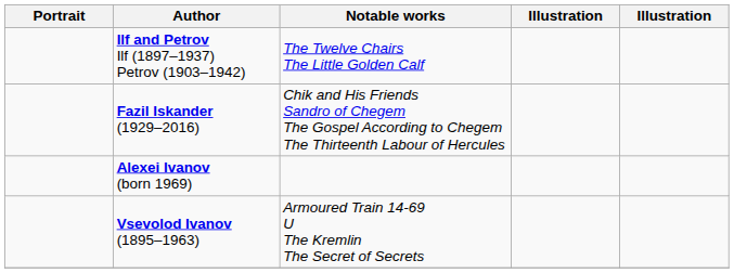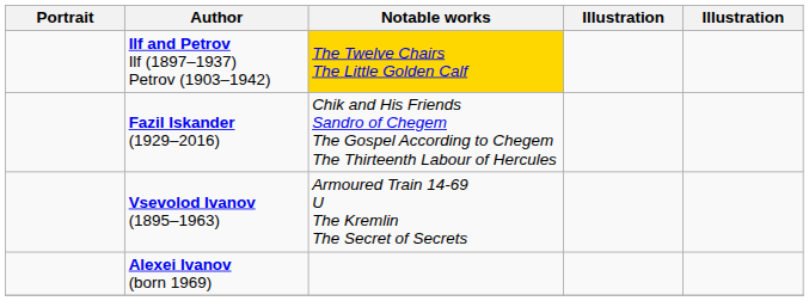 <table class="wikitable" style="width:90%;">
 <tr bgcolor="#cccccc">
 <th width=15%>Portrait</th>
 <th width=23%>Author</th>
 <th width=32%>Notable works</th>
 <th width=15%>Illustration</th>
 <th width=15%>Illustration</th>
 </tr>
 <tr>
 <td align=center></td>
 <td><strong><a href='#'>Ilf and Petrov</a></strong><br>Ilf (1897–1937)<br>Petrov (1903–1942)</td>
-<td><em><a href='#'>The Twelve Chairs</a></em><br><em><a href='#'>The Little Golden Calf</a></em></td>
+<td style="background: gold;"><em><a href='#'>The Twelve Chairs</a></em><br><em><a href='#'>The Little Golden Calf</a></em></td>
 <td align=center></td>
 <td align=center></td>
 </tr>
 <tr>
 <td align=center></td>
 <td><strong><a href='#'>Fazil Iskander</a></strong><br>(1929–2016)</td>
 <td><em>Chik and His Friends</em><br><em><a href='#'>Sandro of Chegem</a></em><br><em>The Gospel According to Chegem</em><br><em>The Thirteenth Labour of Hercules</em></td>
 <td align=center></td>
 <td align=center></td>
 </tr>
 <tr>
 <td align=center></td>
+<td><strong><a href='#'>Vsevolod Ivanov</a></strong><br>(1895–1963)</td>
+<td><em>Armoured Train 14-69</em><br><em>U</em><br><em>The Kremlin</em><br><em>The Secret of Secrets</em></td>
+<td align=center></td>
+<td align=center></td>
+</tr>
+<tr>
+<td align=center></td>
 <td><strong><a href='#'>Alexei Ivanov</a></strong><br>(born 1969)</td>
 <td></td>
 <td align=center></td>
 <td align=center></td>
 </tr>
 <tr>
-<td align=center></td>
-<td><strong><a href='#'>Vsevolod Ivanov</a></strong><br>(1895–1963)</td>
-<td><em>Armoured Train 14-69</em><br><em>U</em><br><em>The Kremlin</em><br><em>The Secret of Secrets</em></td>
-<td align=center></td>
-<td align=center></td>
-</tr>
-<tr>
 </tr>
 </table>
